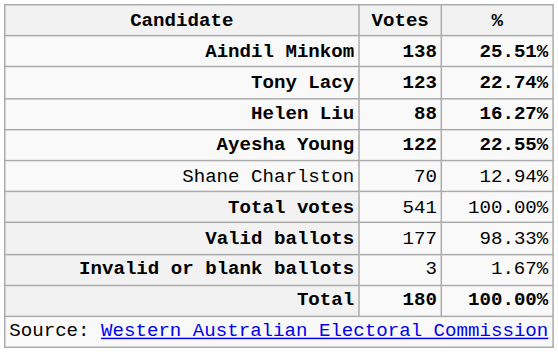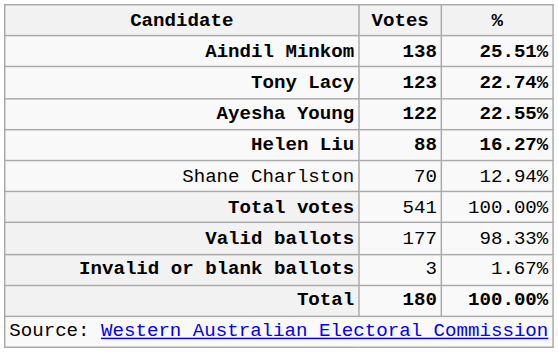 <table class=wikitable style=text-align:right>
 <tr>
 <th>Candidate</th>
 <th>Votes</th>
 <th>%</th>
 </tr>
 <tr>
 <td><strong>Aindil Minkom</strong></td>
 <td><strong>138</strong></td>
 <td><strong>25.51%</strong></td>
 </tr>
 <tr>
 <td><strong>Tony Lacy</strong></td>
 <td><strong>123</strong></td>
 <td><strong>22.74%</strong></td>
 </tr>
 <tr>
+<td><strong>Ayesha Young</strong></td>
+<td><strong>122</strong></td>
+<td><strong>22.55%</strong></td>
+</tr>
+<tr>
 <td><strong>Helen Liu</strong></td>
 <td><strong>88</strong></td>
 <td><strong>16.27%</strong></td>
-</tr>
-<tr>
-<td><strong>Ayesha Young</strong></td>
-<td><strong>122</strong></td>
-<td><strong>22.55%</strong></td>
 </tr>
 <tr>
 <td>Shane Charlston</td>
 <td>70</td>
 <td>12.94%</td>
 </tr>
 <tr>
 <th style=text-align:right>Total votes</th>
 <td>541</td>
 <td>100.00%</td>
 </tr>
 <tr>
 <th style=text-align:right>Valid ballots</th>
 <td>177</td>
 <td>98.33%</td>
 </tr>
 <tr>
 <th style=text-align:right>Invalid or blank ballots</th>
 <td>3</td>
 <td>1.67%</td>
 </tr>
 <tr>
 <th style=text-align:right>Total</th>
 <td><strong>180</strong></td>
 <td><strong>100.00%</strong></td>
 </tr>
 <tr>
 <td align=left colspan=3>Source: <a href='#'>Western Australian Electoral Commission</a></td>
 </tr>
 </table>
